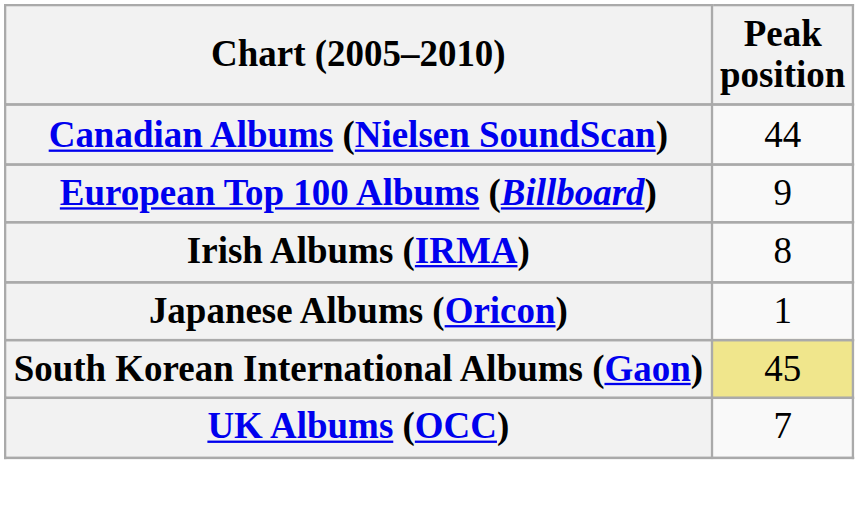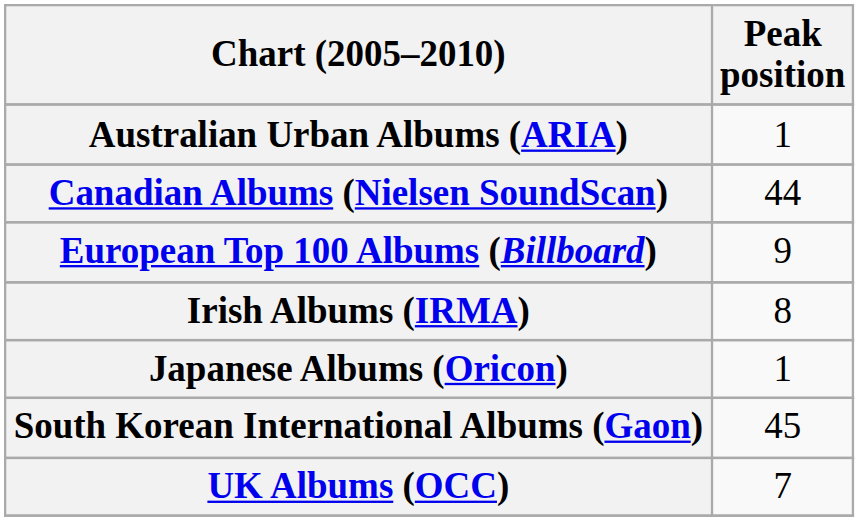 <table class="wikitable sortable plainrowheaders" style="text-align:center">
 <tr>
 <th scope="col">Chart (2005–2010)</th>
 <th scope="col">Peak<br>position</th>
 </tr>
 <tr>
+</tr>
+<tr>
+<th scope="row">Australian Urban Albums (<a href='#'>ARIA</a>)</th>
+<td>1</td>
 </tr>
 <tr>
 </tr>
 <tr>
 </tr>
 <tr>
 </tr>
 <tr>
 <th scope="row"><a href='#'>Canadian Albums</a> (<a href='#'>Nielsen SoundScan</a>)</th>
 <td>44</td>
 </tr>
 <tr>
 </tr>
 <tr>
 <th scope="row"><a href='#'>European Top 100 Albums</a> (<em><a href='#'>Billboard</a></em>)</th>
 <td>9</td>
 </tr>
 <tr>
 </tr>
 <tr>
 </tr>
 <tr>
 <th scope="row">Irish Albums (<a href='#'>IRMA</a>)</th>
 <td>8</td>
 </tr>
 <tr>
 </tr>
 <tr>
 <th scope="row">Japanese Albums (<a href='#'>Oricon</a>)</th>
 <td>1</td>
 </tr>
 <tr>
 </tr>
 <tr>
 </tr>
 <tr>
 </tr>
 <tr>
 <th scope="row">South Korean International Albums (<a href='#'>Gaon</a>)</th>
-<td style="background: khaki;">45</td>
+<td>45</td>
 </tr>
 <tr>
 </tr>
 <tr>
 </tr>
 <tr>
 </tr>
 <tr>
 <th scope="row"><a href='#'>UK Albums</a> (<a href='#'>OCC</a>)</th>
 <td>7</td>
 </tr>
 <tr>
 </tr>
 <tr>
 </tr>
 <tr>
 </tr>
 </table>
